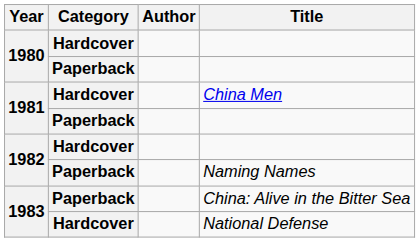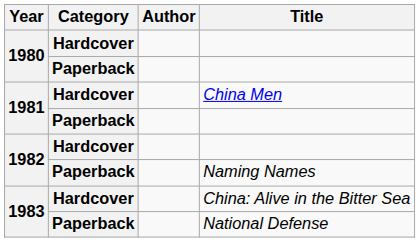 <table class="wikitable sortable mw-collapsible">
 <tr>
 <th>Year</th>
 <th>Category</th>
 <th>Author</th>
 <th>Title</th>
 </tr>
 <tr>
 <th rowspan="2">1980</th>
 <th>Hardcover</th>
 <td></td>
 <td></td>
 </tr>
 <tr>
 <th>Paperback</th>
 <td></td>
 <td><em></em></td>
 </tr>
 <tr>
 <th rowspan="2">1981</th>
 <th>Hardcover</th>
 <td></td>
 <td><em><a href='#'>China Men</a></em></td>
 </tr>
 <tr>
 <th>Paperback</th>
 <td></td>
 <td><em></em></td>
 </tr>
 <tr>
 <th rowspan="2">1982</th>
 <th>Hardcover</th>
 <td></td>
 <td><em></em></td>
 </tr>
 <tr>
 <th>Paperback</th>
 <td></td>
 <td><em>Naming Names</em></td>
 </tr>
 <tr>
 <th rowspan="2">1983</th>
-<th>Paperback</th>
+<th>Hardcover</th>
 <td></td>
 <td><em>China: Alive in the Bitter Sea</em></td>
 </tr>
 <tr>
-<th>Hardcover</th>
+<th>Paperback</th>
 <td></td>
 <td><em>National Defense</em></td>
 </tr>
 </table>
